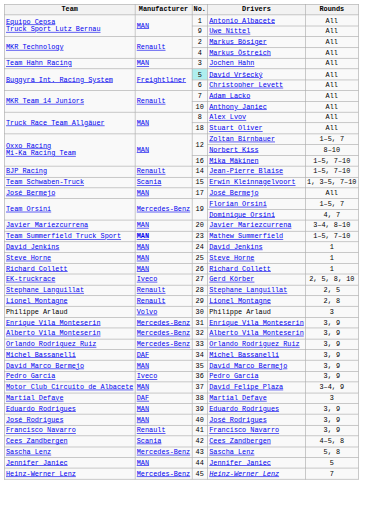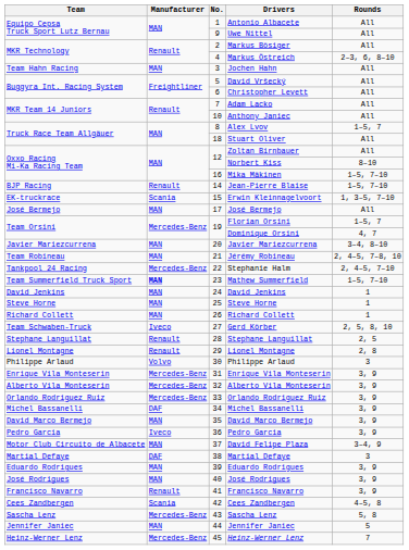 <table class="wikitable" style="font-size: 85%">
 <tr>
 <th>Team</th>
 <th>Manufacturer</th>
 <th>No.</th>
 <th>Drivers</th>
 <th>Rounds</th>
 </tr>
 <tr>
 <td rowspan=2> <a href='#'>Equipo Cepsa</a><br> <a href='#'>Truck Sport Lutz Bernau</a></td>
 <td rowspan=2><a href='#'>MAN</a></td>
 <td align="center">1</td>
 <td> <a href='#'>Antonio Albacete</a></td>
 <td align="center">All</td>
 </tr>
 <tr>
 <td align="center">9</td>
 <td> <a href='#'>Uwe Nittel</a></td>
 <td align="center">All</td>
 </tr>
 <tr>
 <td rowspan=2> <a href='#'>MKR Technology</a></td>
 <td rowspan=2><a href='#'>Renault</a></td>
 <td align="center">2</td>
 <td> <a href='#'>Markus Bösiger</a></td>
 <td align="center">All</td>
 </tr>
 <tr>
 <td align="center">4</td>
 <td> <a href='#'>Markus Östreich</a></td>
-<td align="center">All</td>
+<td align="center">2–3, 6, 8–10</td>
 </tr>
 <tr>
 <td> <a href='#'>Team Hahn Racing</a></td>
 <td><a href='#'>MAN</a></td>
 <td align="center">3</td>
 <td> <a href='#'>Jochen Hahn</a></td>
 <td align="center">All</td>
 </tr>
 <tr>
 <td rowspan=2> <a href='#'>Buggyra Int. Racing System</a></td>
 <td rowspan=2><a href='#'>Freightliner</a></td>
-<td align="center" style="background: paleturquoise;">5</td>
+<td align="center">5</td>
 <td> <a href='#'>David Vršecký</a></td>
 <td align="center">All</td>
 </tr>
 <tr>
 <td align="center">6</td>
 <td> <a href='#'>Christopher Levett</a></td>
 <td align="center">All</td>
 </tr>
 <tr>
 <td rowspan=2> <a href='#'>MKR Team 14 Juniors</a></td>
 <td rowspan=2><a href='#'>Renault</a></td>
 <td align="center">7</td>
 <td> <a href='#'>Adam Lacko</a></td>
 <td align="center">All</td>
 </tr>
 <tr>
 <td align="center">10</td>
 <td> <a href='#'>Anthony Janiec</a></td>
 <td align="center">All</td>
 </tr>
 <tr>
 <td rowspan=2> <a href='#'>Truck Race Team Allgäuer</a></td>
 <td rowspan=2><a href='#'>MAN</a></td>
 <td align="center">8</td>
 <td> <a href='#'>Alex Lvov</a></td>
-<td align="center">All</td>
+<td align="center">1–5, 7</td>
 </tr>
 <tr>
 <td align="center">18</td>
 <td> <a href='#'>Stuart Oliver</a></td>
 <td align="center">All</td>
 </tr>
 <tr>
 <td rowspan=3> <a href='#'>Oxxo Racing</a><br> <a href='#'>Mi-Ka Racing Team</a></td>
 <td rowspan=3><a href='#'>MAN</a></td>
 <td rowspan=2 align="center">12</td>
 <td> <a href='#'>Zoltan Birnbauer</a></td>
-<td align="center">1–5, 7</td>
+<td align="center">All</td>
 </tr>
 <tr>
 <td> <a href='#'>Norbert Kiss</a></td>
 <td align="center">8–10</td>
 </tr>
 <tr>
 <td align="center">16</td>
 <td> <a href='#'>Mika Mäkinen</a></td>
 <td align="center">1–5, 7–10</td>
 </tr>
 <tr>
 <td> <a href='#'>BJP Racing</a></td>
 <td><a href='#'>Renault</a></td>
 <td align="center">14</td>
 <td> <a href='#'>Jean-Pierre Blaise</a></td>
 <td align="center">1–5, 7–10</td>
 </tr>
 <tr>
-<td> <a href='#'>Team Schwaben-Truck</a></td>
+<td> <a href='#'>EK-truckrace</a></td>
 <td><a href='#'>Scania</a></td>
 <td align="center">15</td>
 <td> <a href='#'>Erwin Kleinnagelvoort</a></td>
 <td align="center">1, 3–5, 7–10</td>
 </tr>
 <tr>
 <td> <a href='#'>José Bermejo</a></td>
 <td><a href='#'>MAN</a></td>
 <td align="center">17</td>
 <td> <a href='#'>José Bermejo</a></td>
 <td align="center">All</td>
 </tr>
 <tr>
 <td rowspan=2> <a href='#'>Team Orsini</a></td>
 <td rowspan=2><a href='#'>Mercedes-Benz</a></td>
 <td align="center" rowspan=2>19</td>
 <td> <a href='#'>Florian Orsini</a></td>
 <td align="center">1–5, 7</td>
 </tr>
 <tr>
 <td> <a href='#'>Dominique Orsini</a></td>
 <td align="center">4, 7</td>
 </tr>
 <tr>
 <td> <a href='#'>Javier Mariezcurrena</a></td>
 <td><a href='#'>MAN</a></td>
 <td align="center">20</td>
 <td> <a href='#'>Javier Mariezcurrena</a></td>
 <td align="center">3–4, 8–10</td>
 </tr>
 <tr>
+<td> <a href='#'>Team Robineau</a></td>
+<td><a href='#'>MAN</a></td>
+<td align="center">21</td>
+<td> <a href='#'>Jérémy Robineau</a></td>
+<td align="center">2, 4–5, 7–8, 10</td>
+</tr>
+<tr>
+<td> <a href='#'>Tankpool 24 Racing</a></td>
+<td><a href='#'>Mercedes-Benz</a></td>
+<td align="center">22</td>
+<td> Stephanie Halm</td>
+<td align="center">2, 4–5, 7–10</td>
+</tr>
+<tr>
 <td> <a href='#'>Team Summerfield Truck Sport</a></td>
 <td><strong><a href='#'>MAN</a></strong></td>
 <td align="center">23</td>
 <td> <a href='#'>Mathew Summerfield</a></td>
 <td align="center">1–5, 7–10</td>
 </tr>
 <tr>
 <td> <a href='#'>David Jenkins</a></td>
 <td><a href='#'>MAN</a></td>
 <td align="center">24</td>
 <td> <a href='#'>David Jenkins</a></td>
 <td align="center">1</td>
 </tr>
 <tr>
 <td> <a href='#'>Steve Horne</a></td>
 <td><a href='#'>MAN</a></td>
 <td align="center">25</td>
 <td> <a href='#'>Steve Horne</a></td>
 <td align="center">1</td>
 </tr>
 <tr>
 <td> <a href='#'>Richard Collett</a></td>
 <td><a href='#'>MAN</a></td>
 <td align="center">26</td>
 <td> <a href='#'>Richard Collett</a></td>
 <td align="center">1</td>
 </tr>
 <tr>
-<td> <a href='#'>EK-truckrace</a></td>
+<td> <a href='#'>Team Schwaben-Truck</a></td>
 <td><a href='#'>Iveco</a></td>
 <td align="center">27</td>
 <td> <a href='#'>Gerd Körber</a></td>
 <td align="center">2, 5, 8, 10</td>
 </tr>
 <tr>
 <td> <a href='#'>Stephane Languillat</a></td>
 <td><a href='#'>Renault</a></td>
 <td align="center">28</td>
 <td> <a href='#'>Stephane Languillat</a></td>
 <td align="center">2, 5</td>
 </tr>
 <tr>
 <td> <a href='#'>Lionel Montagne</a></td>
 <td><a href='#'>Renault</a></td>
 <td align="center">29</td>
 <td> <a href='#'>Lionel Montagne</a></td>
 <td align="center">2, 8</td>
 </tr>
 <tr>
 <td> Philippe Arlaud</td>
 <td><a href='#'>Volvo</a></td>
 <td align="center">30</td>
 <td> Philippe Arlaud</td>
 <td align="center">3</td>
 </tr>
 <tr>
 <td> <a href='#'>Enrique Vila Monteserin</a></td>
 <td><a href='#'>Mercedes-Benz</a></td>
 <td align="center">31</td>
 <td> <a href='#'>Enrique Vila Monteserin</a></td>
 <td align="center">3, 9</td>
 </tr>
 <tr>
 <td> <a href='#'>Alberto Vila Monteserin</a></td>
 <td><a href='#'>Mercedes-Benz</a></td>
 <td align="center">32</td>
 <td> <a href='#'>Alberto Vila Monteserin</a></td>
 <td align="center">3, 9</td>
 </tr>
 <tr>
 <td> <a href='#'>Orlando Rodriguez Ruiz</a></td>
 <td><a href='#'>Mercedes-Benz</a></td>
 <td align="center">33</td>
 <td> <a href='#'>Orlando Rodriguez Ruiz</a></td>
 <td align="center">3, 9</td>
 </tr>
 <tr>
 <td> <a href='#'>Michel Bassanelli</a></td>
 <td><a href='#'>DAF</a></td>
 <td align="center">34</td>
 <td> <a href='#'>Michel Bassanelli</a></td>
 <td align="center">3, 9</td>
 </tr>
 <tr>
 <td> <a href='#'>David Marco Bermejo</a></td>
 <td><a href='#'>MAN</a></td>
 <td align="center">35</td>
 <td> <a href='#'>David Marco Bermejo</a></td>
 <td align="center">3, 9</td>
 </tr>
 <tr>
 <td> <a href='#'>Pedro Garcia</a></td>
 <td><a href='#'>Iveco</a></td>
 <td align="center">36</td>
 <td> <a href='#'>Pedro Garcia</a></td>
 <td align="center">3, 9</td>
 </tr>
 <tr>
 <td> <a href='#'>Motor Club Circuito de Albacete</a></td>
 <td><a href='#'>MAN</a></td>
 <td align="center">37</td>
 <td> <a href='#'>David Felipe Plaza</a></td>
 <td align="center">3–4, 9</td>
 </tr>
 <tr>
 <td> <a href='#'>Martial Defaye</a></td>
 <td><a href='#'>DAF</a></td>
 <td align="center">38</td>
 <td> <a href='#'>Martial Defaye</a></td>
 <td align="center">3</td>
 </tr>
 <tr>
 <td> <a href='#'>Eduardo Rodrigues</a></td>
 <td><a href='#'>MAN</a></td>
 <td align="center">39</td>
 <td> <a href='#'>Eduardo Rodrigues</a></td>
 <td align="center">3, 9</td>
 </tr>
 <tr>
 <td> <a href='#'>José Rodrigues</a></td>
 <td><a href='#'>MAN</a></td>
 <td align="center">40</td>
 <td> <a href='#'>José Rodrigues</a></td>
 <td align="center">3, 9</td>
 </tr>
 <tr>
 <td> <a href='#'>Francisco Navarro</a></td>
 <td><a href='#'>Renault</a></td>
 <td align="center">41</td>
 <td> <a href='#'>Francisco Navarro</a></td>
 <td align="center">3, 9</td>
 </tr>
 <tr>
 <td> <a href='#'>Cees Zandbergen</a></td>
 <td><a href='#'>Scania</a></td>
 <td align="center">42</td>
 <td> <a href='#'>Cees Zandbergen</a></td>
 <td align="center">4–5, 8</td>
 </tr>
 <tr>
 <td> <a href='#'>Sascha Lenz</a></td>
 <td><a href='#'>Mercedes-Benz</a></td>
 <td align="center">43</td>
 <td> <a href='#'>Sascha Lenz</a></td>
 <td align="center">5, 8</td>
 </tr>
 <tr>
 <td> <a href='#'>Jennifer Janiec</a></td>
 <td><a href='#'>MAN</a></td>
 <td align="center">44</td>
 <td> <a href='#'>Jennifer Janiec</a></td>
 <td align="center">5</td>
 </tr>
 <tr>
 <td> <a href='#'>Heinz-Werner Lenz</a></td>
 <td><a href='#'>Mercedes-Benz</a></td>
 <td align="center">45</td>
 <td> <em><a href='#'>Heinz-Werner Lenz</a></em></td>
 <td align="center">7</td>
 </tr>
 </table>
